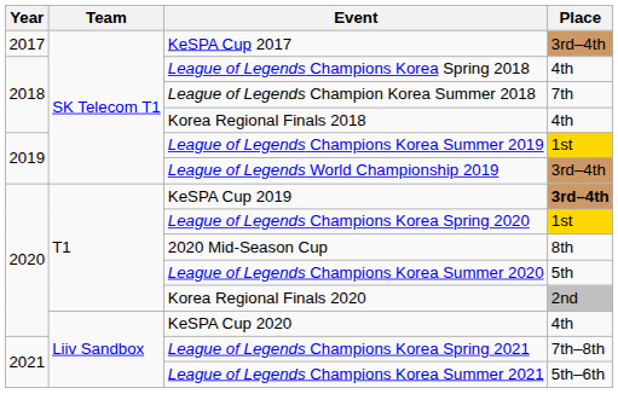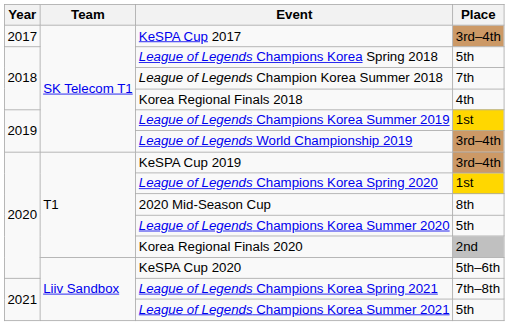 <table class="wikitable">
 <tr>
 <th>Year</th>
 <th>Team</th>
 <th>Event</th>
 <th>Place</th>
 </tr>
 <tr>
 <td>2017</td>
 <td rowspan="6"><a href='#'>SK Telecom T1</a></td>
 <td><a href='#'>KeSPA Cup</a> 2017</td>
 <td style="background:#c96;">3rd–4th</td>
 </tr>
 <tr>
 <td rowspan="3">2018</td>
 <td><a href='#'><em>League of Legends</em> Champions Korea</a> Spring 2018</td>
-<td>4th</td>
+<td>5th</td>
 </tr>
 <tr>
 <td><em>League of Legends</em> Champion Korea Summer 2018</td>
 <td>7th</td>
 </tr>
 <tr>
 <td>Korea Regional Finals 2018</td>
 <td>4th</td>
 </tr>
 <tr>
 <td rowspan="2">2019</td>
 <td><a href='#'><em>League of Legends</em> Champions Korea Summer 2019</a></td>
 <td style="background:gold;">1st</td>
 </tr>
 <tr>
 <td><a href='#'><em>League of Legends</em> World Championship 2019</a></td>
 <td style="background:#c96;">3rd–4th</td>
 </tr>
 <tr>
 <td rowspan="6">2020</td>
 <td rowspan="5">T1</td>
 <td>KeSPA Cup 2019</td>
-<td style="background:#c96;"><strong>3rd–4th</strong></td>
+<td style="background:#c96;">3rd–4th</td>
 </tr>
 <tr>
 <td><a href='#'><em>League of Legends</em> Champions Korea Spring 2020</a></td>
 <td style="background:gold;">1st</td>
 </tr>
 <tr>
 <td>2020 Mid-Season Cup</td>
 <td>8th</td>
 </tr>
 <tr>
 <td><a href='#'><em>League of Legends</em> Champions Korea Summer 2020</a></td>
 <td>5th</td>
 </tr>
 <tr>
 <td>Korea Regional Finals 2020</td>
 <td style="background:silver;">2nd</td>
 </tr>
 <tr>
 <td rowspan="3"><a href='#'>Liiv Sandbox</a></td>
 <td>KeSPA Cup 2020</td>
-<td>4th</td>
+<td>5th–6th</td>
 </tr>
 <tr>
 <td rowspan="2">2021</td>
 <td><a href='#'><em>League of Legends</em> Champions Korea Spring 2021</a></td>
 <td>7th–8th</td>
 </tr>
 <tr>
 <td><a href='#'><em>League of Legends</em> Champions Korea Summer 2021</a></td>
-<td>5th–6th</td>
+<td>5th</td>
 </tr>
 </table>
